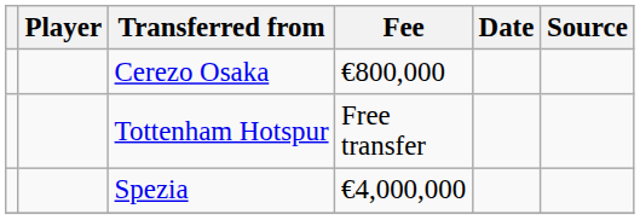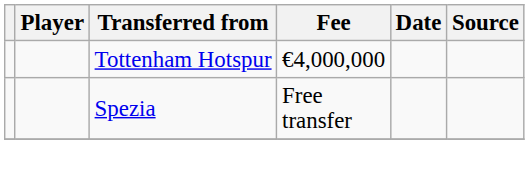 <table class="wikitable plainrowheaders sortable">
 <tr>
 <th></th>
 <th scope="col">Player</th>
 <th>Transferred from</th>
 <th style="width: 65px;">Fee</th>
 <th scope="col">Date</th>
 <th scope="col">Source</th>
 </tr>
 <tr>
 <td align="center"></td>
 <td></td>
-<td> <a href='#'>Cerezo Osaka</a></td>
-<td>€800,000</td>
-<td></td>
-<td></td>
-</tr>
-<tr>
-<td align="center"></td>
-<td></td>
 <td> <a href='#'>Tottenham Hotspur</a></td>
-<td>Free transfer</td>
+<td>€4,000,000</td>
 <td></td>
 <td></td>
 </tr>
 <tr>
 <td align="center"></td>
 <td></td>
 <td> <a href='#'>Spezia</a></td>
-<td>€4,000,000</td>
+<td>Free transfer</td>
 <td></td>
 <td></td>
 </tr>
 <tr>
 </tr>
 </table>
